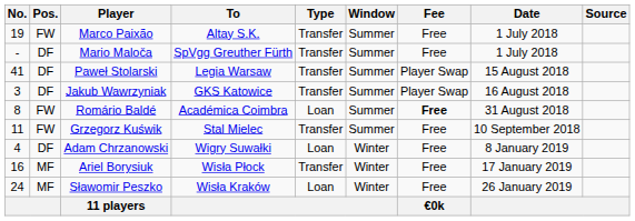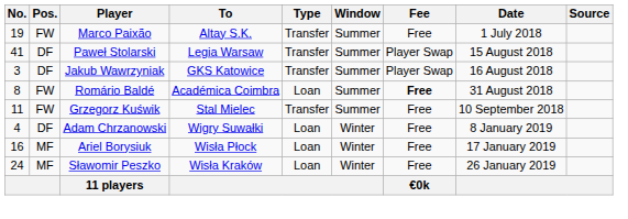 <table class="wikitable" style="text-align: center">
 <tr>
 <th>No.</th>
 <th>Pos.</th>
 <th>Player</th>
 <th>To</th>
 <th>Type</th>
 <th>Window</th>
 <th>Fee</th>
 <th>Date</th>
 <th>Source</th>
 </tr>
 <tr>
 <td>19</td>
 <td>FW</td>
 <td><a href='#'>Marco Paixão</a></td>
 <td><a href='#'>Altay S.K.</a></td>
-<td>Transfer</td>
-<td>Summer</td>
-<td>Free</td>
-<td>1 July 2018</td>
-<td></td>
-</tr>
-<tr>
-<td>-</td>
-<td>DF</td>
-<td><a href='#'>Mario Maloča</a></td>
-<td><a href='#'>SpVgg Greuther Fürth</a></td>
 <td>Transfer</td>
 <td>Summer</td>
 <td>Free</td>
 <td>1 July 2018</td>
 <td></td>
 </tr>
 <tr>
 <td>41</td>
 <td>DF</td>
 <td><a href='#'>Paweł Stolarski</a></td>
 <td><a href='#'>Legia Warsaw</a></td>
 <td>Transfer</td>
 <td>Summer</td>
 <td>Player Swap</td>
 <td>15 August 2018</td>
 <td></td>
 </tr>
 <tr>
 <td>3</td>
 <td>DF</td>
 <td><a href='#'>Jakub Wawrzyniak</a></td>
 <td><a href='#'>GKS Katowice</a></td>
 <td>Transfer</td>
 <td>Summer</td>
 <td>Player Swap</td>
 <td>16 August 2018</td>
 <td></td>
 </tr>
 <tr>
 <td>8</td>
 <td>FW</td>
 <td><a href='#'>Romário Baldé</a></td>
 <td><a href='#'>Académica Coimbra</a></td>
 <td>Loan</td>
 <td>Summer</td>
 <td><strong>Free</strong></td>
 <td>31 August 2018</td>
 <td></td>
 </tr>
 <tr>
 <td>11</td>
 <td>FW</td>
 <td><a href='#'>Grzegorz Kuświk</a></td>
 <td><a href='#'>Stal Mielec</a></td>
 <td>Transfer</td>
 <td>Summer</td>
 <td>Free</td>
 <td>10 September 2018</td>
 <td></td>
 </tr>
 <tr>
 <td>4</td>
 <td>DF</td>
 <td><a href='#'>Adam Chrzanowski</a></td>
 <td><a href='#'>Wigry Suwałki</a></td>
 <td>Loan</td>
 <td>Winter</td>
 <td>Free</td>
 <td>8 January 2019</td>
 <td></td>
 </tr>
 <tr>
 <td>16</td>
 <td>MF</td>
 <td><a href='#'>Ariel Borysiuk</a></td>
 <td><a href='#'>Wisła Płock</a></td>
-<td>Transfer</td>
+<td>Loan</td>
 <td>Winter</td>
 <td>Free</td>
 <td>17 January 2019</td>
 <td></td>
 </tr>
 <tr>
 <td>24</td>
 <td>MF</td>
 <td><a href='#'>Sławomir Peszko</a></td>
 <td><a href='#'>Wisła Kraków</a></td>
 <td>Loan</td>
 <td>Winter</td>
 <td>Free</td>
 <td>26 January 2019</td>
 <td></td>
 </tr>
 <tr>
 <th colspan=2></th>
 <th>11 players</th>
 <th colspan=3></th>
 <th>€0k</th>
 <th colspan=2></th>
 </tr>
 </table>
